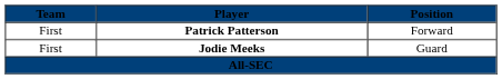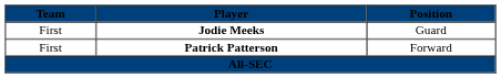 <table cellpadding="1" border="1" cellspacing="0" width="40%">
 <tr>
 <th bgcolor="#00407a"><span>Team</span></th>
 <th bgcolor="#00407a"><span>Player</span></th>
 <th bgcolor="#00407a"><span>Position</span></th>
 </tr>
 <tr align="center">
 </tr>
 <tr align="center">
 <td>First</td>
-<td><strong>Patrick Patterson</strong></td>
-<td>Forward</td>
+<td><strong>Jodie Meeks</strong></td>
+<td>Guard</td>
 </tr>
 <tr align="center">
 <td>First</td>
-<td><strong>Jodie Meeks</strong></td>
-<td>Guard</td>
+<td><strong>Patrick Patterson</strong></td>
+<td>Forward</td>
 </tr>
 <tr align="center">
 <td colspan=3 bgcolor="#00407a"><span><strong>All-SEC</strong></span></td>
 </tr>
 </table>
